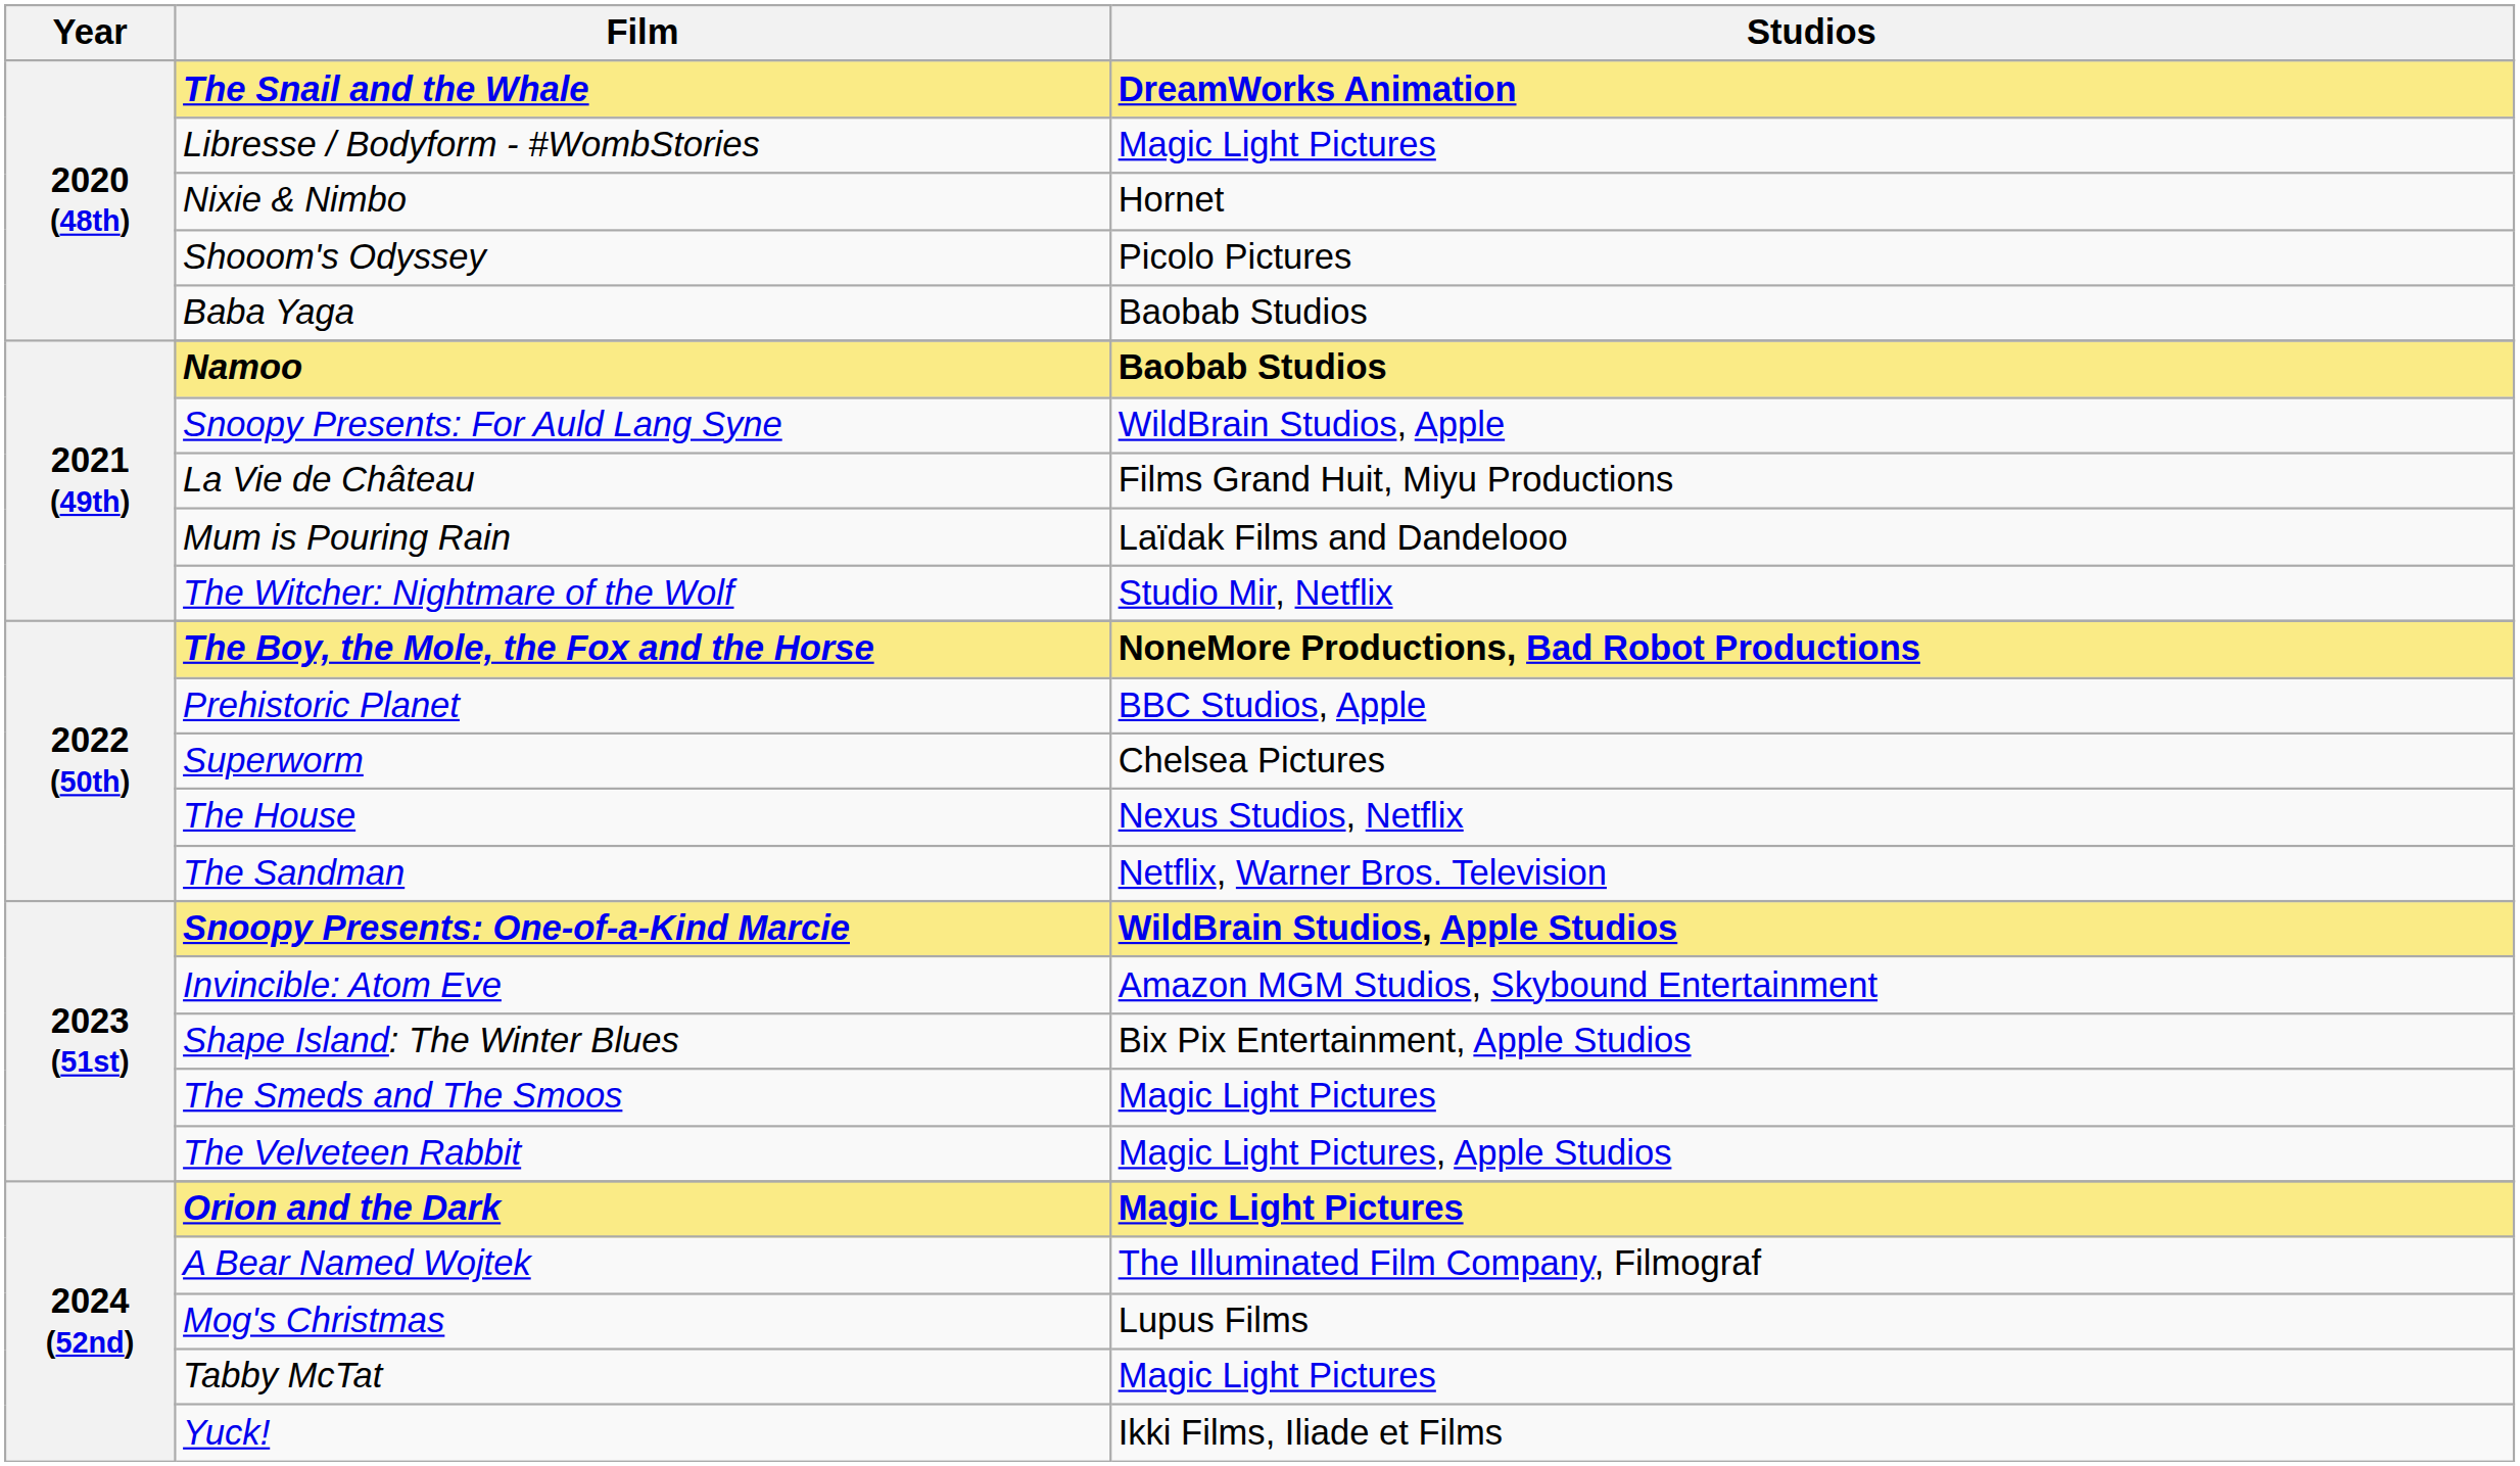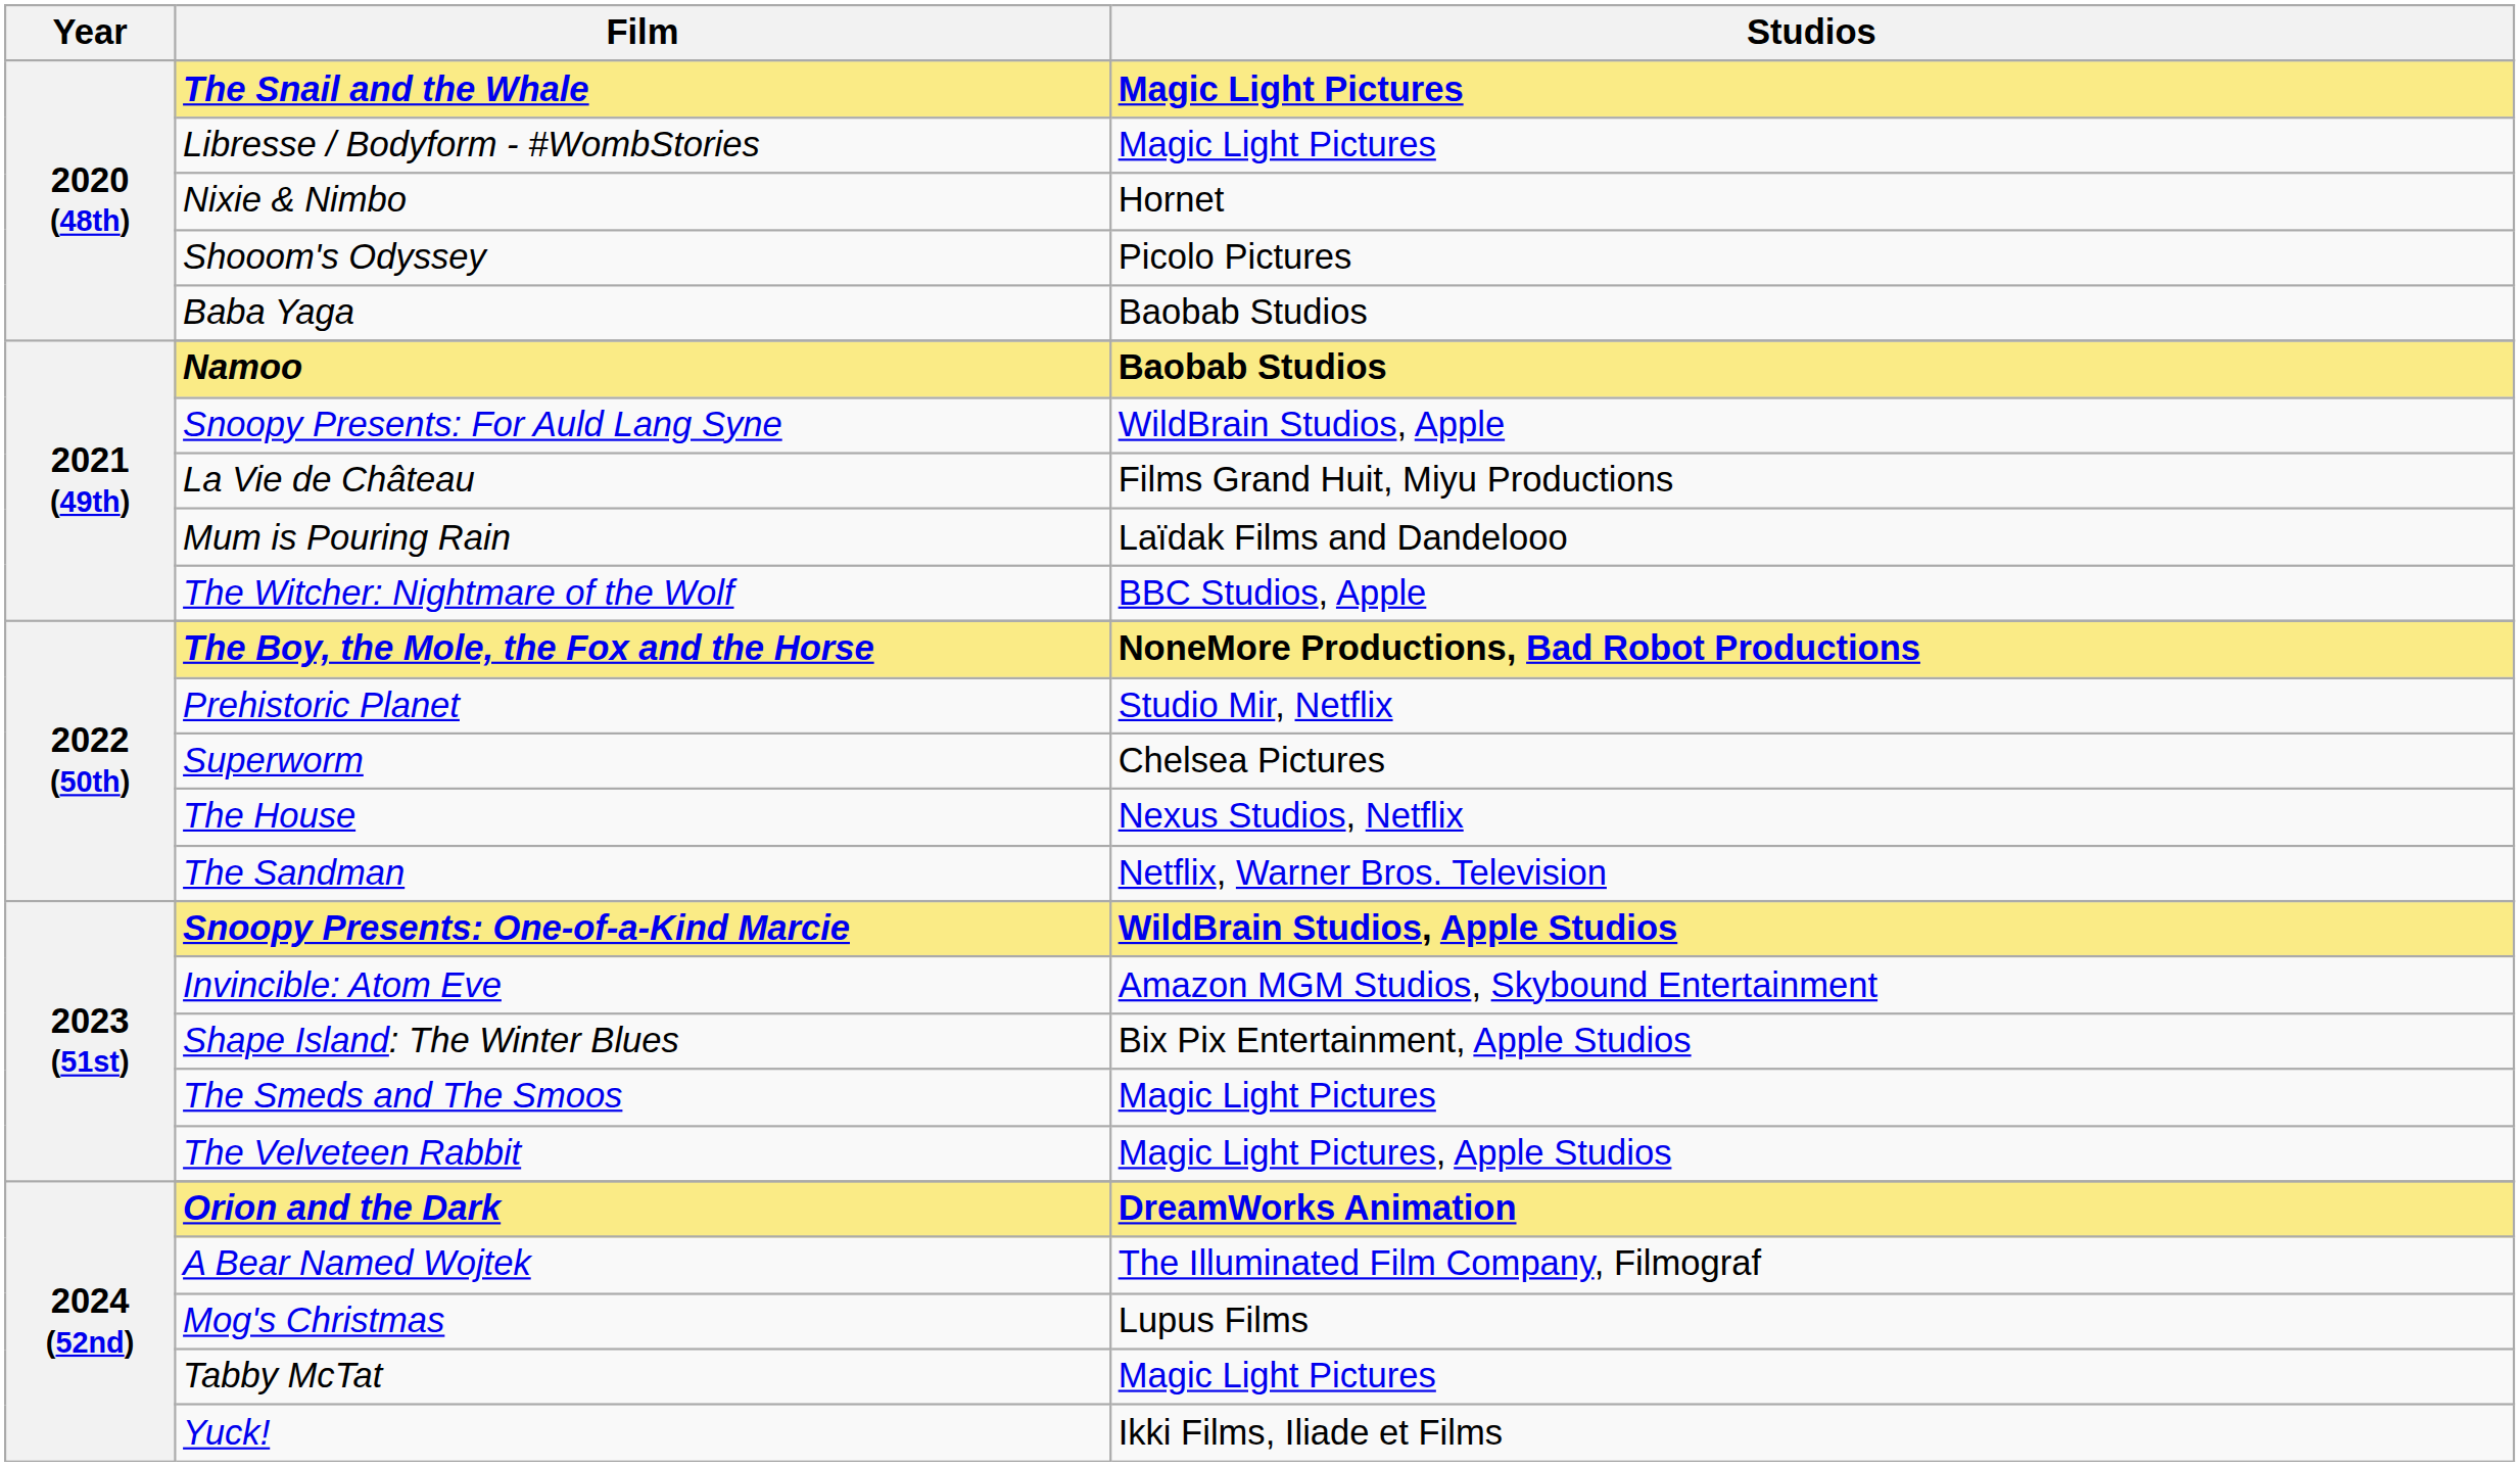 <table class="wikitable" style="width:90%;">
 <tr>
 <th style="width:3%;">Year</th>
 <th style="width:20%;">Film</th>
 <th style="width:30%;">Studios</th>
 </tr>
 <tr>
 <th rowspan="6" style="text-align:center;">2020 <br><small>(<a href='#'>48th</a>)</small><br></th>
 </tr>
 <tr>
 <td style="background:#FAEB86;"><strong><em><a href='#'>The Snail and the Whale</a></em></strong></td>
-<td style="background:#FAEB86"><strong><a href='#'>DreamWorks Animation</a></strong></td>
+<td style="background:#FAEB86;"><strong><a href='#'>Magic Light Pictures</a></strong></td>
 </tr>
 <tr>
 <td><em>Libresse / Bodyform - #WombStories</em></td>
 <td><a href='#'>Magic Light Pictures</a></td>
 </tr>
 <tr>
 <td><em>Nixie & Nimbo</em></td>
 <td>Hornet</td>
 </tr>
 <tr>
 <td><em>Shooom's Odyssey</em></td>
 <td>Picolo Pictures</td>
 </tr>
 <tr>
 <td><em>Baba Yaga</em></td>
 <td>Baobab Studios</td>
 </tr>
 <tr>
 <th rowspan="6" style="text-align:center;">2021 <br><small>(<a href='#'>49th</a>)</small><br></th>
 </tr>
 <tr>
 <td style="background:#FAEB86;"><strong><em>Namoo</em></strong></td>
 <td style="background:#FAEB86;"><strong>Baobab Studios</strong></td>
 </tr>
 <tr>
 <td><em><a href='#'>Snoopy Presents: For Auld Lang Syne</a></em></td>
 <td><a href='#'>WildBrain Studios</a>, <a href='#'>Apple</a></td>
 </tr>
 <tr>
 <td><em>La Vie de Château</em></td>
 <td>Films Grand Huit, Miyu Productions</td>
 </tr>
 <tr>
 <td><em>Mum is Pouring Rain</em></td>
 <td>Laïdak Films and Dandelooo</td>
 </tr>
 <tr>
 <td><em><a href='#'>The Witcher: Nightmare of the Wolf</a></em></td>
-<td><a href='#'>Studio Mir</a>, <a href='#'>Netflix</a></td>
+<td><a href='#'>BBC Studios</a>, <a href='#'>Apple</a></td>
 </tr>
 <tr>
 <th rowspan="6" style="text-align:center;">2022 <br><small>(<a href='#'>50th</a>)</small><br></th>
 </tr>
 <tr>
 <td style="background:#FAEB86;"><strong><em><a href='#'>The Boy, the Mole, the Fox and the Horse</a></em></strong></td>
 <td style="background:#FAEB86;"><strong>NoneMore Productions, <a href='#'>Bad Robot Productions</a></strong></td>
 </tr>
 <tr>
 <td><em><a href='#'>Prehistoric Planet</a></em></td>
-<td><a href='#'>BBC Studios</a>, <a href='#'>Apple</a></td>
+<td><a href='#'>Studio Mir</a>, <a href='#'>Netflix</a></td>
 </tr>
 <tr>
 <td><em><a href='#'>Superworm</a></em></td>
 <td>Chelsea Pictures</td>
 </tr>
 <tr>
 <td><em><a href='#'>The House</a></em></td>
 <td><a href='#'>Nexus Studios</a>, <a href='#'>Netflix</a></td>
 </tr>
 <tr>
 <td><em><a href='#'>The Sandman</a></em></td>
 <td><a href='#'>Netflix</a>, <a href='#'>Warner Bros. Television</a></td>
 </tr>
 <tr>
 <th rowspan="6" style="text-align:center;">2023 <br><small>(<a href='#'>51st</a>)</small><br></th>
 </tr>
 <tr>
 <td style="background:#FAEB86"><strong><em><a href='#'>Snoopy Presents: One-of-a-Kind Marcie</a></em></strong></td>
 <td style="background:#FAEB86"><strong><a href='#'>WildBrain Studios</a>, <a href='#'>Apple Studios</a></strong></td>
 </tr>
 <tr>
 <td><em><a href='#'>Invincible: Atom Eve</a></em></td>
 <td><a href='#'>Amazon MGM Studios</a>, <a href='#'>Skybound Entertainment</a></td>
 </tr>
 <tr>
 <td><em><a href='#'>Shape Island</a>: The Winter Blues</em></td>
 <td>Bix Pix Entertainment, <a href='#'>Apple Studios</a></td>
 </tr>
 <tr>
 <td><em><a href='#'>The Smeds and The Smoos</a></em></td>
 <td><a href='#'>Magic Light Pictures</a></td>
 </tr>
 <tr>
 <td><em><a href='#'>The Velveteen Rabbit</a></em></td>
 <td><a href='#'>Magic Light Pictures</a>, <a href='#'>Apple Studios</a></td>
 </tr>
 <tr>
 <th rowspan="6" style="text-align:center;">2024 <br><small>(<a href='#'>52nd</a>)</small><br></th>
 </tr>
 <tr>
 <td style="background:#FAEB86"><strong><em><a href='#'>Orion and the Dark</a></em></strong></td>
-<td style="background:#FAEB86;"><strong><a href='#'>Magic Light Pictures</a></strong></td>
+<td style="background:#FAEB86"><strong><a href='#'>DreamWorks Animation</a></strong></td>
 </tr>
 <tr>
 <td><em><a href='#'>A Bear Named Wojtek</a></em></td>
 <td><a href='#'>The Illuminated Film Company</a>, Filmograf</td>
 </tr>
 <tr>
 <td><em><a href='#'>Mog's Christmas</a></em></td>
 <td>Lupus Films</td>
 </tr>
 <tr>
 <td><em>Tabby McTat</em></td>
 <td><a href='#'>Magic Light Pictures</a></td>
 </tr>
 <tr>
 <td><em><a href='#'>Yuck!</a></em></td>
 <td>Ikki Films, Iliade et Films</td>
 </tr>
 </table>
